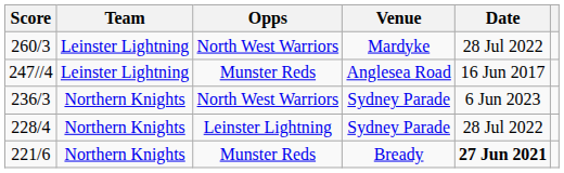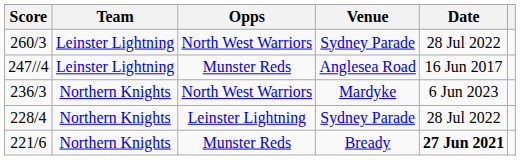 <table class="wikitable" style="text-align:center;">
 <tr>
 <th>Score</th>
 <th>Team</th>
 <th>Opps</th>
 <th>Venue</th>
 <th>Date</th>
 <th></th>
 </tr>
 <tr>
 <td>260/3</td>
 <td><a href='#'>Leinster Lightning</a></td>
 <td><a href='#'>North West Warriors</a></td>
-<td><a href='#'>Mardyke</a></td>
+<td><a href='#'>Sydney Parade</a></td>
 <td>28 Jul 2022</td>
 <td></td>
 </tr>
 <tr>
 <td>247//4</td>
 <td><a href='#'>Leinster Lightning</a></td>
 <td><a href='#'>Munster Reds</a></td>
 <td><a href='#'>Anglesea Road</a></td>
 <td>16 Jun 2017</td>
 <td></td>
 </tr>
 <tr>
 <td>236/3</td>
 <td><a href='#'>Northern Knights</a></td>
 <td><a href='#'>North West Warriors</a></td>
-<td><a href='#'>Sydney Parade</a></td>
+<td><a href='#'>Mardyke</a></td>
 <td>6 Jun 2023</td>
 <td></td>
 </tr>
 <tr>
 <td>228/4</td>
 <td><a href='#'>Northern Knights</a></td>
 <td><a href='#'>Leinster Lightning</a></td>
 <td><a href='#'>Sydney Parade</a></td>
 <td>28 Jul 2022</td>
 <td></td>
 </tr>
 <tr>
 <td>221/6</td>
 <td><a href='#'>Northern Knights</a></td>
 <td><a href='#'>Munster Reds</a></td>
 <td><a href='#'>Bready</a></td>
 <td><strong>27 Jun 2021</strong></td>
 <td></td>
 </tr>
 </table>
